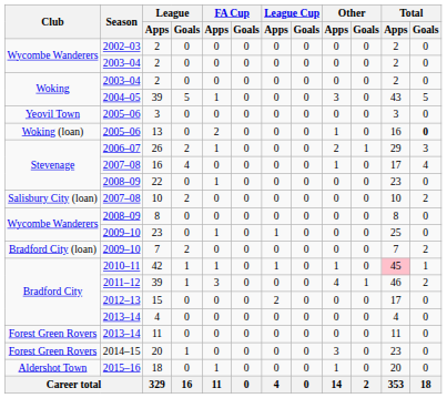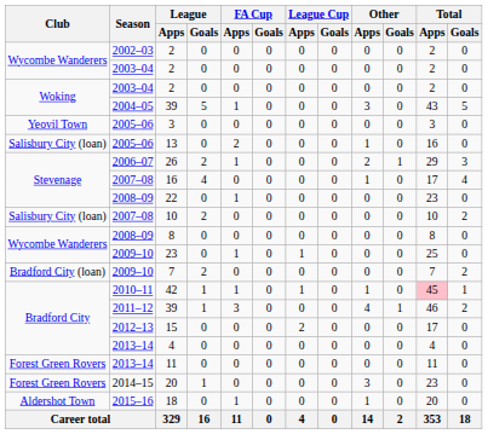 <table class="wikitable" style="text-align:center">
 <tr>
 <th rowspan="2">Club</th>
 <th rowspan="2">Season</th>
 <th colspan="2">League</th>
 <th colspan="2"><a href='#'>FA Cup</a></th>
 <th colspan="2"><a href='#'>League Cup</a></th>
 <th colspan="2">Other</th>
 <th colspan="2">Total</th>
 </tr>
 <tr>
 <th>Apps</th>
 <th>Goals</th>
 <th>Apps</th>
 <th>Goals</th>
 <th>Apps</th>
 <th>Goals</th>
 <th>Apps</th>
 <th>Goals</th>
 <th>Apps</th>
 <th>Goals</th>
 </tr>
 <tr>
 <td rowspan="2"><a href='#'>Wycombe Wanderers</a></td>
 <td><a href='#'>2002–03</a></td>
 <td>2</td>
 <td>0</td>
 <td>0</td>
 <td>0</td>
 <td>0</td>
 <td>0</td>
 <td>0</td>
 <td>0</td>
 <td>2</td>
 <td>0</td>
 </tr>
 <tr>
 <td><a href='#'>2003–04</a></td>
 <td>2</td>
 <td>0</td>
 <td>0</td>
 <td>0</td>
 <td>0</td>
 <td>0</td>
 <td>0</td>
 <td>0</td>
 <td>2</td>
 <td>0</td>
 </tr>
 <tr>
 <td rowspan="2"><a href='#'>Woking</a></td>
 <td><a href='#'>2003–04</a></td>
 <td>2</td>
 <td>0</td>
 <td>0</td>
 <td>0</td>
 <td>0</td>
 <td>0</td>
 <td>0</td>
 <td>0</td>
 <td>2</td>
 <td>0</td>
 </tr>
 <tr>
 <td><a href='#'>2004–05</a></td>
 <td>39</td>
 <td>5</td>
 <td>1</td>
 <td>0</td>
 <td>0</td>
 <td>0</td>
 <td>3</td>
 <td>0</td>
 <td>43</td>
 <td>5</td>
 </tr>
 <tr>
 <td rowspan="1"><a href='#'>Yeovil Town</a></td>
 <td><a href='#'>2005–06</a></td>
 <td>3</td>
 <td>0</td>
 <td>0</td>
 <td>0</td>
 <td>0</td>
 <td>0</td>
 <td>0</td>
 <td>0</td>
 <td>3</td>
 <td>0</td>
 </tr>
 <tr>
-<td><a href='#'>Woking</a> (loan)</td>
+<td><a href='#'>Salisbury City</a> (loan)</td>
 <td><a href='#'>2005–06</a></td>
 <td>13</td>
 <td>0</td>
 <td>2</td>
 <td>0</td>
 <td>0</td>
 <td>0</td>
 <td>1</td>
 <td>0</td>
 <td>16</td>
-<td><strong>0</strong></td>
+<td>0</td>
 </tr>
 <tr>
 <td rowspan="3"><a href='#'>Stevenage</a></td>
 <td><a href='#'>2006–07</a></td>
 <td>26</td>
 <td>2</td>
 <td>1</td>
 <td>0</td>
 <td>0</td>
 <td>0</td>
 <td>2</td>
 <td>1</td>
 <td>29</td>
 <td>3</td>
 </tr>
 <tr>
 <td><a href='#'>2007–08</a></td>
 <td>16</td>
 <td>4</td>
 <td>0</td>
 <td>0</td>
 <td>0</td>
 <td>0</td>
 <td>1</td>
 <td>0</td>
 <td>17</td>
 <td>4</td>
 </tr>
 <tr>
 <td><a href='#'>2008–09</a></td>
 <td>22</td>
 <td>0</td>
 <td>1</td>
 <td>0</td>
 <td>0</td>
 <td>0</td>
 <td>0</td>
 <td>0</td>
 <td>23</td>
 <td>0</td>
 </tr>
 <tr>
 <td><a href='#'>Salisbury City</a> (loan)</td>
 <td><a href='#'>2007–08</a></td>
 <td>10</td>
 <td>2</td>
 <td>0</td>
 <td>0</td>
 <td>0</td>
 <td>0</td>
 <td>0</td>
 <td>0</td>
 <td>10</td>
 <td>2</td>
 </tr>
 <tr>
 <td rowspan="2"><a href='#'>Wycombe Wanderers</a></td>
 <td><a href='#'>2008–09</a></td>
 <td>8</td>
 <td>0</td>
 <td>0</td>
 <td>0</td>
 <td>0</td>
 <td>0</td>
 <td>0</td>
 <td>0</td>
 <td>8</td>
 <td>0</td>
 </tr>
 <tr>
 <td><a href='#'>2009–10</a></td>
 <td>23</td>
 <td>0</td>
 <td>1</td>
 <td>0</td>
 <td>1</td>
 <td>0</td>
 <td>0</td>
 <td>0</td>
 <td>25</td>
 <td>0</td>
 </tr>
 <tr>
 <td><a href='#'>Bradford City</a> (loan)</td>
 <td><a href='#'>2009–10</a></td>
 <td>7</td>
 <td>2</td>
 <td>0</td>
 <td>0</td>
 <td>0</td>
 <td>0</td>
 <td>0</td>
 <td>0</td>
 <td>7</td>
 <td>2</td>
 </tr>
 <tr>
 <td rowspan="4"><a href='#'>Bradford City</a></td>
 <td><a href='#'>2010–11</a></td>
 <td>42</td>
 <td>1</td>
 <td>1</td>
 <td>0</td>
 <td>1</td>
 <td>0</td>
 <td>1</td>
 <td>0</td>
 <td style="background: pink;">45</td>
 <td>1</td>
 </tr>
 <tr>
 <td><a href='#'>2011–12</a></td>
 <td>39</td>
 <td>1</td>
 <td>3</td>
 <td>0</td>
 <td>0</td>
 <td>0</td>
 <td>4</td>
 <td>1</td>
 <td>46</td>
 <td>2</td>
 </tr>
 <tr>
 <td><a href='#'>2012–13</a></td>
 <td>15</td>
 <td>0</td>
 <td>0</td>
 <td>0</td>
 <td>2</td>
 <td>0</td>
 <td>0</td>
 <td>0</td>
 <td>17</td>
 <td>0</td>
 </tr>
 <tr>
 <td><a href='#'>2013–14</a></td>
 <td>4</td>
 <td>0</td>
 <td>0</td>
 <td>0</td>
 <td>0</td>
 <td>0</td>
 <td>0</td>
 <td>0</td>
 <td>4</td>
 <td>0</td>
 </tr>
 <tr>
 <td><a href='#'>Forest Green Rovers</a></td>
 <td><a href='#'>2013–14</a></td>
 <td>11</td>
 <td>0</td>
 <td>0</td>
 <td>0</td>
 <td>0</td>
 <td>0</td>
 <td>0</td>
 <td>0</td>
 <td>11</td>
 <td>0</td>
 </tr>
 <tr>
 <td><a href='#'>Forest Green Rovers</a></td>
 <td>2014–15</td>
 <td>20</td>
 <td>1</td>
 <td>0</td>
 <td>0</td>
 <td>0</td>
 <td>0</td>
 <td>3</td>
 <td>0</td>
 <td>23</td>
 <td>0</td>
 </tr>
 <tr>
 <td><a href='#'>Aldershot Town</a></td>
 <td><a href='#'>2015–16</a></td>
 <td>18</td>
 <td>0</td>
 <td>1</td>
 <td>0</td>
 <td>0</td>
 <td>0</td>
 <td>1</td>
 <td>0</td>
 <td>20</td>
 <td>0</td>
 </tr>
 <tr>
 <th colspan="2">Career total</th>
 <th>329</th>
 <th>16</th>
 <th>11</th>
 <th>0</th>
 <th>4</th>
 <th>0</th>
 <th>14</th>
 <th>2</th>
 <th>353</th>
 <th>18</th>
 </tr>
 </table>
